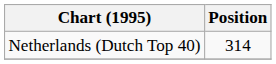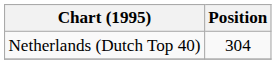 <table class="wikitable sortable">
 <tr>
 <th>Chart (1995)</th>
 <th>Position</th>
 </tr>
 <tr>
 <td>Netherlands (Dutch Top 40)</td>
-<td align="center">314</td>
+<td align="center">304</td>
 </tr>
 <tr>
 </tr>
 </table>
